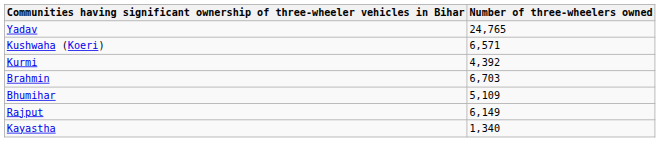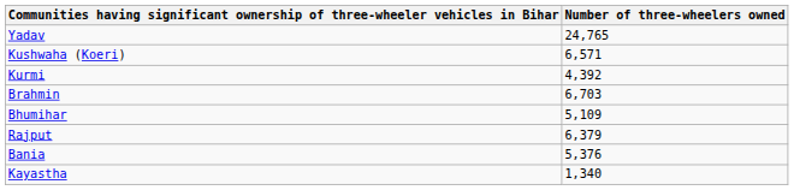 <table class="wikitable sortable"  style=float:center;>
 <tr>
 <th>Communities having significant ownership of three-wheeler vehicles in Bihar</th>
 <th>Number of three-wheelers owned</th>
 </tr>
 <tr>
 <td><a href='#'>Yadav</a></td>
 <td>24,765</td>
 </tr>
 <tr>
 <td><a href='#'>Kushwaha</a> (<a href='#'>Koeri</a>)</td>
 <td>6,571</td>
 </tr>
 <tr>
 <td><a href='#'>Kurmi</a></td>
 <td>4,392</td>
 </tr>
 <tr>
 <td><a href='#'>Brahmin</a></td>
 <td>6,703</td>
 </tr>
 <tr>
 <td><a href='#'>Bhumihar</a></td>
 <td>5,109</td>
 </tr>
 <tr>
 <td><a href='#'>Rajput</a></td>
-<td>6,149</td>
+<td>6,379</td>
+</tr>
+<tr>
+<td><a href='#'>Bania</a></td>
+<td>5,376</td>
 </tr>
 <tr>
 <td><a href='#'>Kayastha</a></td>
 <td>1,340</td>
 </tr>
 </table>
